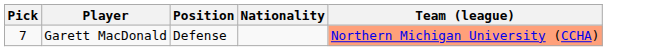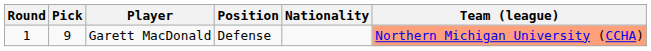 <table class="wikitable">
 <tr>
+<th>Round</th>
 <th>Pick</th>
 <th>Player</th>
 <th>Position</th>
 <th>Nationality</th>
 <th>Team (league)</th>
 </tr>
 <tr>
-<td style="text-align:center">7</td>
+<td style="text-align:center">1</td>
+<td style="text-align:center">9</td>
 <td>Garett MacDonald</td>
 <td>Defense</td>
 <td></td>
 <td style="background: lightsalmon;"><a href='#'>Northern Michigan University</a> (<a href='#'>CCHA</a>)</td>
 </tr>
 </table>
